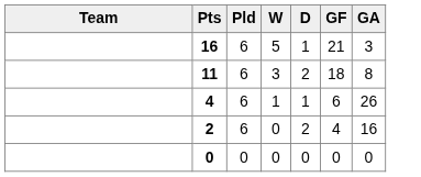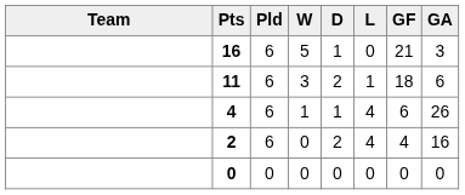 <table style=border-collapse:collapse border=1 cellspacing=0 cellpadding=5>
 <tr style="text-align:center; background:#efefef;">
 <th width=185>Team</th>
 <th width=20>Pts</th>
 <th width=20>Pld</th>
 <th width=20>W</th>
 <th width=20>D</th>
+<th width=20>L</th>
 <th width=20>GF</th>
 <th width=20>GA</th>
 </tr>
 <tr align=center>
 <td align=left></td>
 <td><strong>16</strong></td>
 <td>6</td>
 <td>5</td>
 <td>1</td>
+<td>0</td>
 <td>21</td>
 <td>3</td>
 </tr>
 <tr align=center>
 <td align=left></td>
 <td><strong>11</strong></td>
 <td>6</td>
 <td>3</td>
 <td>2</td>
+<td>1</td>
 <td>18</td>
-<td>8</td>
+<td>6</td>
 </tr>
 <tr align=center>
 <td align=left></td>
 <td><strong>4</strong></td>
 <td>6</td>
 <td>1</td>
 <td>1</td>
+<td>4</td>
 <td>6</td>
 <td>26</td>
 </tr>
 <tr align=center>
 <td align=left></td>
 <td><strong>2</strong></td>
 <td>6</td>
 <td>0</td>
 <td>2</td>
+<td>4</td>
 <td>4</td>
 <td>16</td>
 </tr>
 <tr align=center>
 <td align=left></td>
 <td><strong>0</strong></td>
 <td>0</td>
 <td>0</td>
 <td>0</td>
 <td>0</td>
 <td>0</td>
+<td>0</td>
 </tr>
 </table>
